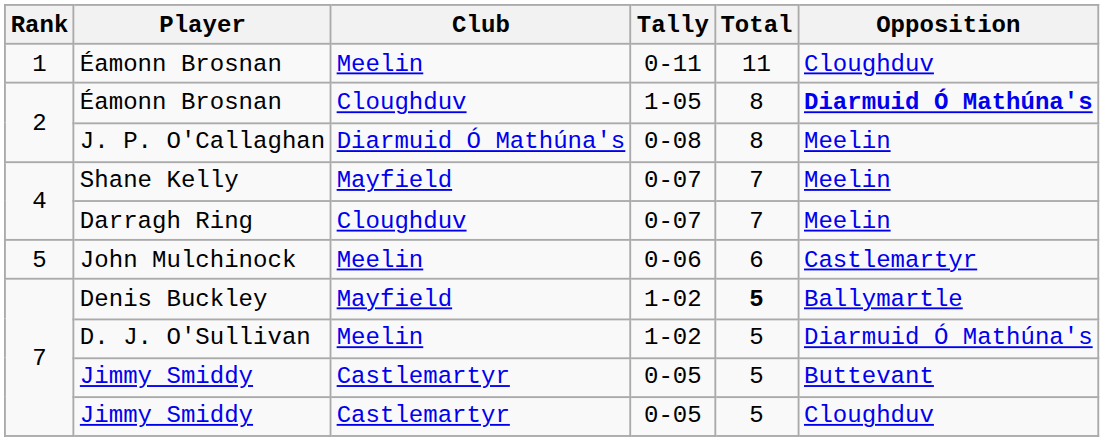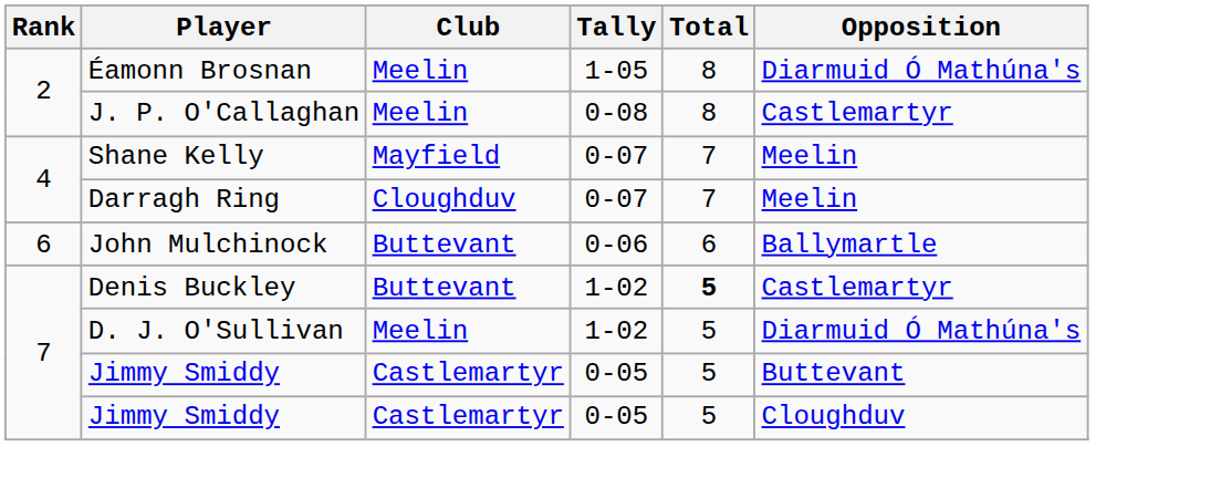 <table class="wikitable">
 <tr>
 <th>Rank</th>
 <th>Player</th>
 <th>Club</th>
 <th>Tally</th>
 <th>Total</th>
 <th>Opposition</th>
 </tr>
 <tr>
-<td rowspan="1" style="text-align:center;">1</td>
+<td rowspan="2" style="text-align:center;">2</td>
 <td>Éamonn Brosnan</td>
 <td><a href='#'>Meelin</a></td>
-<td align=center>0-11</td>
-<td align=center>11</td>
-<td><a href='#'>Cloughduv</a></td>
-</tr>
-<tr>
-<td rowspan="2" style="text-align:center;">2</td>
-<td>Éamonn Brosnan</td>
-<td><a href='#'>Cloughduv</a></td>
 <td align=center>1-05</td>
 <td align=center>8</td>
-<td><strong><a href='#'>Diarmuid Ó Mathúna's</a></strong></td>
+<td><a href='#'>Diarmuid Ó Mathúna's</a></td>
 </tr>
 <tr>
 <td>J. P. O'Callaghan</td>
-<td><a href='#'>Diarmuid Ó Mathúna's</a></td>
+<td><a href='#'>Meelin</a></td>
 <td align=center>0-08</td>
 <td align=center>8</td>
-<td><a href='#'>Meelin</a></td>
+<td><a href='#'>Castlemartyr</a></td>
 </tr>
 <tr>
 <td rowspan="2" style="text-align:center;">4</td>
 <td>Shane Kelly</td>
 <td><a href='#'>Mayfield</a></td>
 <td align=center>0-07</td>
 <td align=center>7</td>
 <td><a href='#'>Meelin</a></td>
 </tr>
 <tr>
 <td>Darragh Ring</td>
 <td><a href='#'>Cloughduv</a></td>
 <td align=center>0-07</td>
 <td align=center>7</td>
 <td><a href='#'>Meelin</a></td>
 </tr>
 <tr>
-<td rowspan="1" style="text-align:center;">5</td>
+<td rowspan="1" style="text-align:center;">6</td>
 <td>John Mulchinock</td>
-<td><a href='#'>Meelin</a></td>
+<td><a href='#'>Buttevant</a></td>
 <td align=center>0-06</td>
 <td align=center>6</td>
-<td><a href='#'>Castlemartyr</a></td>
+<td><a href='#'>Ballymartle</a></td>
 </tr>
 <tr>
 <td rowspan="4" style="text-align:center;">7</td>
 <td>Denis Buckley</td>
-<td><a href='#'>Mayfield</a></td>
+<td><a href='#'>Buttevant</a></td>
 <td align=center>1-02</td>
 <td align=center><strong>5</strong></td>
-<td><a href='#'>Ballymartle</a></td>
+<td><a href='#'>Castlemartyr</a></td>
 </tr>
 <tr>
 <td>D. J. O'Sullivan</td>
 <td><a href='#'>Meelin</a></td>
 <td align=center>1-02</td>
 <td align=center>5</td>
 <td><a href='#'>Diarmuid Ó Mathúna's</a></td>
 </tr>
 <tr>
 <td><a href='#'>Jimmy Smiddy</a></td>
 <td><a href='#'>Castlemartyr</a></td>
 <td align=center>0-05</td>
 <td align=center>5</td>
 <td><a href='#'>Buttevant</a></td>
 </tr>
 <tr>
 <td><a href='#'>Jimmy Smiddy</a></td>
 <td><a href='#'>Castlemartyr</a></td>
 <td align=center>0-05</td>
 <td align=center>5</td>
 <td><a href='#'>Cloughduv</a></td>
 </tr>
 </table>
